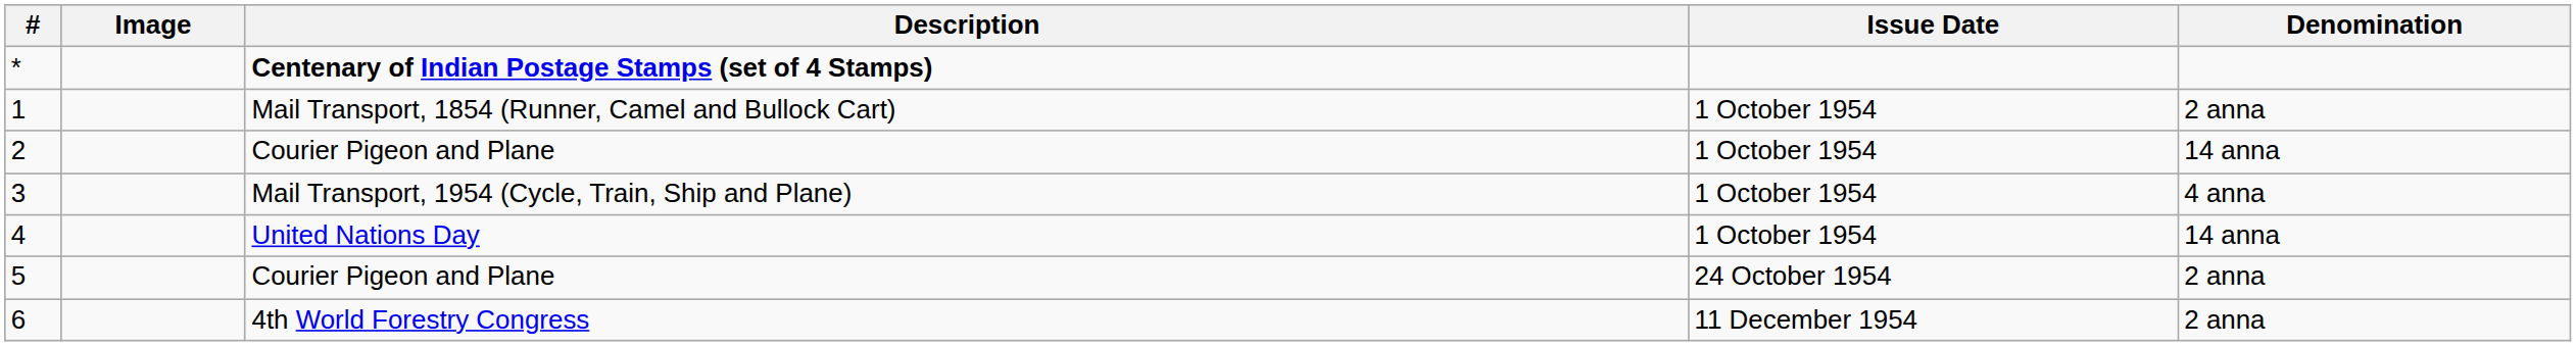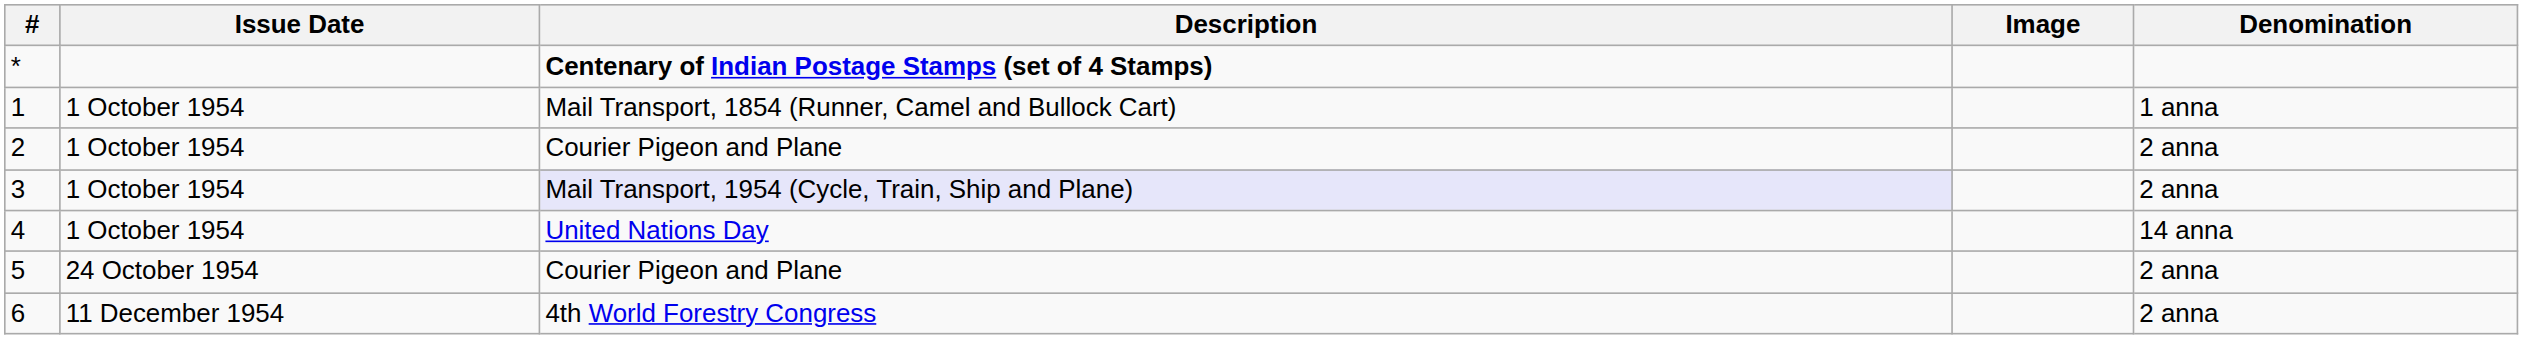 <table class = "wikitable"  style = "text-align:justify" width = "98%">
 <tr>
 <th>#</th>
+<th>Issue Date</th>
+<th>Description</th>
 <th>Image</th>
-<th>Description</th>
-<th>Issue Date</th>
 <th>Denomination</th>
 </tr>
 <tr>
 <td>*</td>
 <td></td>
 <td><strong>Centenary of <a href='#'>Indian Postage Stamps</a> (set of 4 Stamps)</strong></td>
 <td></td>
 <td></td>
 </tr>
 <tr>
 <td>1</td>
+<td>1 October 1954</td>
+<td>Mail Transport, 1854 (Runner, Camel and Bullock Cart)</td>
 <td></td>
-<td>Mail Transport, 1854 (Runner, Camel and Bullock Cart)</td>
+<td>1 anna</td>
+</tr>
+<tr>
+<td>2</td>
 <td>1 October 1954</td>
+<td>Courier Pigeon and Plane</td>
+<td></td>
 <td>2 anna</td>
 </tr>
 <tr>
-<td>2</td>
+<td>3</td>
+<td>1 October 1954</td>
+<td style="background: lavender;">Mail Transport, 1954 (Cycle, Train, Ship and Plane)</td>
 <td></td>
-<td>Courier Pigeon and Plane</td>
-<td>1 October 1954</td>
-<td>14 anna</td>
-</tr>
-<tr>
-<td>3</td>
-<td></td>
-<td>Mail Transport, 1954 (Cycle, Train, Ship and Plane)</td>
-<td>1 October 1954</td>
-<td>4 anna</td>
+<td>2 anna</td>
 </tr>
 <tr>
 <td>4</td>
+<td>1 October 1954</td>
+<td><a href='#'>United Nations Day</a></td>
 <td></td>
-<td><a href='#'>United Nations Day</a></td>
-<td>1 October 1954</td>
 <td>14 anna</td>
 </tr>
 <tr>
 <td>5</td>
+<td>24 October 1954</td>
+<td>Courier Pigeon and Plane</td>
 <td></td>
-<td>Courier Pigeon and Plane</td>
-<td>24 October 1954</td>
 <td>2 anna</td>
 </tr>
 <tr>
 <td>6</td>
+<td>11 December 1954</td>
+<td>4th <a href='#'>World Forestry Congress</a></td>
 <td></td>
-<td>4th <a href='#'>World Forestry Congress</a></td>
-<td>11 December 1954</td>
 <td>2 anna</td>
 </tr>
 </table>
